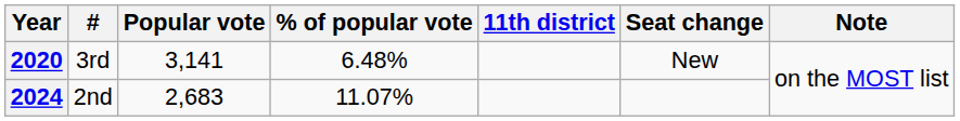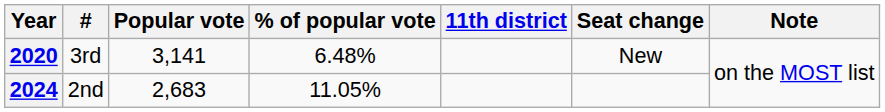 <table class="wikitable" style="text-align: center;">
 <tr>
 <th>Year</th>
 <th>#</th>
 <th>Popular vote</th>
 <th>% of popular vote</th>
 <th><a href='#'>11th district</a></th>
 <th>Seat change</th>
 <th>Note</th>
 </tr>
 <tr>
 <th><a href='#'>2020</a></th>
 <td>3rd</td>
 <td align="center">3,141</td>
 <td align="center">6.48%</td>
 <td></td>
 <td>New</td>
 <td rowspan="3";>on the <a href='#'>MOST</a> list</td>
 </tr>
 <tr>
 <th><a href='#'>2024</a></th>
 <td>2nd</td>
 <td align="center">2,683</td>
-<td align="center">11.07%</td>
+<td align="center">11.05%</td>
 <td></td>
 <td align=center></td>
 </tr>
 </table>
